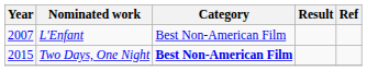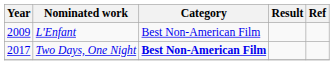 <table class="wikitable sortable">
 <tr>
 <th>Year</th>
 <th>Nominated work</th>
 <th>Category</th>
 <th>Result</th>
 <th>Ref</th>
 </tr>
 <tr>
-<td><a href='#'>2007</a></td>
+<td><a href='#'>2009</a></td>
 <td><em><a href='#'>L'Enfant</a></em></td>
 <td><a href='#'>Best Non-American Film</a></td>
 <td></td>
 <td></td>
 </tr>
 <tr>
-<td><a href='#'>2015</a></td>
+<td><a href='#'>2017</a></td>
 <td><em><a href='#'>Two Days, One Night</a></em></td>
 <td><strong><a href='#'>Best Non-American Film</a></strong></td>
 <td></td>
 <td></td>
 </tr>
 <tr>
 </tr>
 </table>
